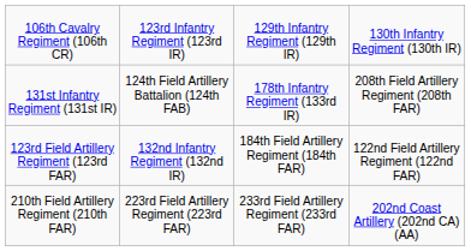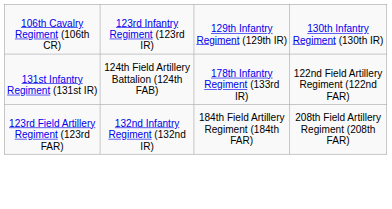 <table class="wikitable" align="center">
 <tr align="center">
 <td><br><a href='#'>106th Cavalry Regiment</a> (106th CR)</td>
 <td><br><a href='#'>123rd Infantry Regiment</a> (123rd IR)</td>
 <td><br><a href='#'>129th Infantry Regiment</a> (129th IR)</td>
 <td><br><a href='#'>130th Infantry Regiment</a> (130th IR)</td>
 </tr>
 <tr align="center">
 <td><br><a href='#'>131st Infantry Regiment</a> (131st IR)</td>
 <td>124th Field Artillery Battalion (124th FAB)</td>
 <td><br><a href='#'>178th Infantry Regiment</a> (133rd IR)</td>
-<td>208th Field Artillery Regiment (208th FAR)</td>
+<td><br>122nd Field Artillery Regiment (122nd FAR)</td>
 </tr>
 <tr align="center">
 <td><br><a href='#'>123rd Field Artillery Regiment</a> (123rd FAR)</td>
 <td><br><a href='#'>132nd Infantry Regiment</a> (132nd IR)</td>
 <td>184th Field Artillery Regiment (184th FAR)</td>
-<td><br>122nd Field Artillery Regiment (122nd FAR)</td>
-</tr>
-<tr align="center">
-<td>210th Field Artillery Regiment (210th FAR)</td>
-<td>223rd Field Artillery Regiment (223rd FAR)</td>
-<td>233rd Field Artillery Regiment (233rd FAR)</td>
-<td><br><a href='#'>202nd Coast Artillery</a> (202nd CA) (AA)</td>
+<td>208th Field Artillery Regiment (208th FAR)</td>
 </tr>
 </table>
